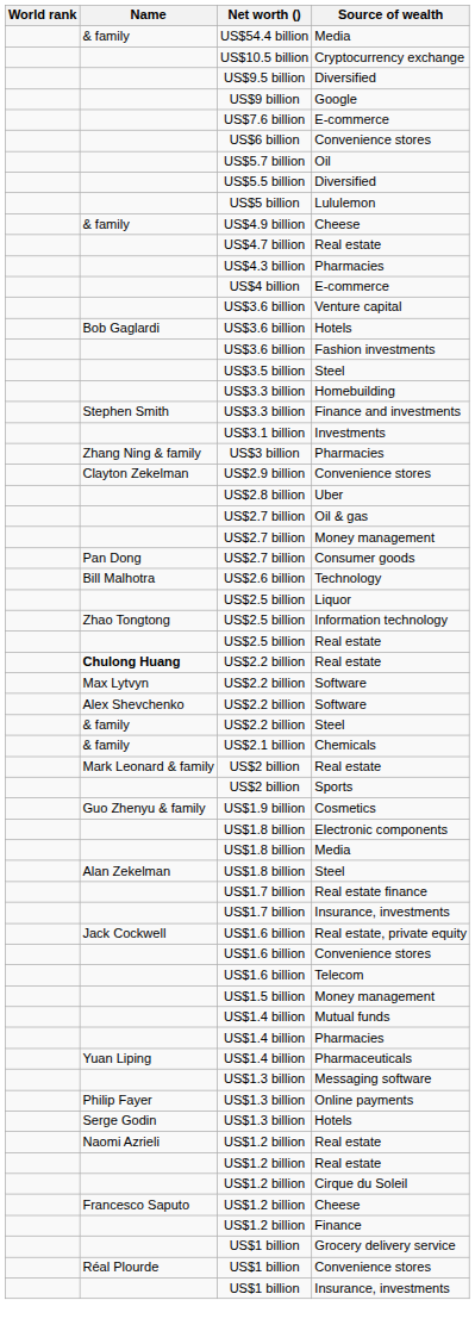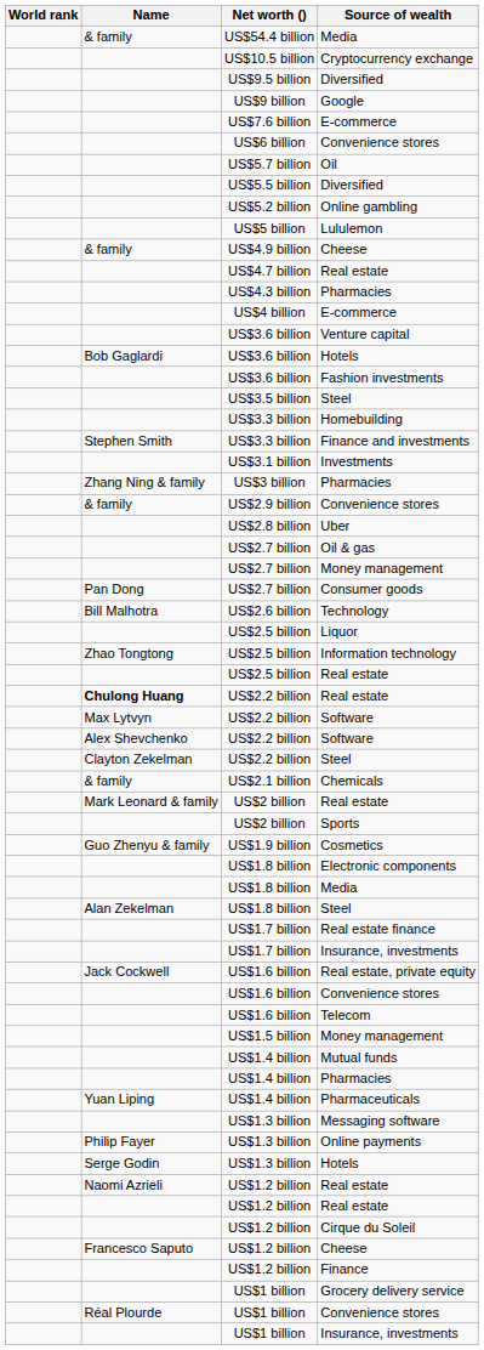 <table class="wikitable sortable" border="1">
 <tr>
 <th>World rank</th>
 <th>Name</th>
 <th>Net worth ()</th>
 <th>Source of wealth</th>
 </tr>
 <tr>
 <td align="center"></td>
 <td> & family</td>
 <td align="center">US$54.4 billion</td>
 <td>Media</td>
 </tr>
 <tr>
 <td align="center"></td>
 <td></td>
 <td align="center">US$10.5 billion</td>
 <td>Cryptocurrency exchange</td>
 </tr>
 <tr>
 <td align="center"></td>
 <td></td>
 <td align="center">US$9.5 billion</td>
 <td>Diversified</td>
 </tr>
 <tr>
 <td align="center"></td>
 <td></td>
 <td align="center">US$9 billion</td>
 <td>Google</td>
 </tr>
 <tr>
 <td align="center"></td>
 <td></td>
 <td align="center">US$7.6 billion</td>
 <td>E-commerce</td>
 </tr>
 <tr>
 <td align="center"></td>
 <td></td>
 <td align="center">US$6 billion</td>
 <td>Convenience stores</td>
 </tr>
 <tr>
 <td align="center"></td>
 <td></td>
 <td align="center">US$5.7 billion</td>
 <td>Oil</td>
 </tr>
 <tr>
 <td align="center"></td>
 <td></td>
 <td align="center">US$5.5 billion</td>
 <td>Diversified</td>
+</tr>
+<tr>
+<td align="center"></td>
+<td></td>
+<td align="center">US$5.2 billion</td>
+<td>Online gambling</td>
 </tr>
 <tr>
 <td align="center"></td>
 <td></td>
 <td align="center">US$5 billion</td>
 <td>Lululemon</td>
 </tr>
 <tr>
 <td align="center"></td>
 <td> & family</td>
 <td align="center">US$4.9 billion</td>
 <td>Cheese</td>
 </tr>
 <tr>
 <td align="center"></td>
 <td></td>
 <td align="center">US$4.7 billion</td>
 <td>Real estate</td>
 </tr>
 <tr>
 <td align="center"></td>
 <td></td>
 <td align="center">US$4.3 billion</td>
 <td>Pharmacies</td>
 </tr>
 <tr>
 <td align="center"></td>
 <td></td>
 <td align="center">US$4 billion</td>
 <td>E-commerce</td>
 </tr>
 <tr>
 <td align="center"></td>
 <td></td>
 <td align="center">US$3.6 billion</td>
 <td>Venture capital</td>
 </tr>
 <tr>
 <td align="center"></td>
 <td>Bob Gaglardi</td>
 <td align="center">US$3.6 billion</td>
 <td>Hotels</td>
 </tr>
 <tr>
 <td align="center"></td>
 <td></td>
 <td align="center">US$3.6 billion</td>
 <td>Fashion investments</td>
 </tr>
 <tr>
 <td align="center"></td>
 <td></td>
 <td align="center">US$3.5 billion</td>
 <td>Steel</td>
 </tr>
 <tr>
 <td align="center"></td>
 <td></td>
 <td align="center">US$3.3 billion</td>
 <td>Homebuilding</td>
 </tr>
 <tr>
 <td align="center"></td>
 <td>Stephen Smith</td>
 <td align="center">US$3.3 billion</td>
 <td>Finance and investments</td>
 </tr>
 <tr>
 <td align="center"></td>
 <td></td>
 <td align="center">US$3.1 billion</td>
 <td>Investments</td>
 </tr>
 <tr>
 <td align="center"></td>
 <td>Zhang Ning & family</td>
 <td align="center">US$3 billion</td>
 <td>Pharmacies</td>
 </tr>
 <tr>
 <td align="center"></td>
-<td>Clayton Zekelman</td>
+<td> & family</td>
 <td align="center">US$2.9 billion</td>
 <td>Convenience stores</td>
 </tr>
 <tr>
 <td align="center"></td>
 <td></td>
 <td align="center">US$2.8 billion</td>
 <td>Uber</td>
 </tr>
 <tr>
 <td align="center"></td>
 <td></td>
 <td align="center">US$2.7 billion</td>
 <td>Oil & gas</td>
 </tr>
 <tr>
 <td align="center"></td>
 <td></td>
 <td align="center">US$2.7 billion</td>
 <td>Money management</td>
 </tr>
 <tr>
 <td align="center"></td>
 <td>Pan Dong</td>
 <td align="center">US$2.7 billion</td>
 <td>Consumer goods</td>
 </tr>
 <tr>
 <td align="center"></td>
 <td>Bill Malhotra</td>
 <td align="center">US$2.6 billion</td>
 <td>Technology</td>
 </tr>
 <tr>
 <td align="center"></td>
 <td></td>
 <td align="center">US$2.5 billion</td>
 <td>Liquor</td>
 </tr>
 <tr>
 <td align="center"></td>
 <td>Zhao Tongtong</td>
 <td align="center">US$2.5 billion</td>
 <td>Information technology</td>
 </tr>
 <tr>
 <td align="center"></td>
 <td></td>
 <td align="center">US$2.5 billion</td>
 <td>Real estate</td>
 </tr>
 <tr>
 <td align="center"></td>
 <td><strong>Chulong Huang</strong></td>
 <td align="center">US$2.2 billion</td>
 <td>Real estate</td>
 </tr>
 <tr>
 <td align="center"></td>
 <td>Max Lytvyn</td>
 <td align="center">US$2.2 billion</td>
 <td>Software</td>
 </tr>
 <tr>
 <td align="center"></td>
 <td>Alex Shevchenko</td>
 <td align="center">US$2.2 billion</td>
 <td>Software</td>
 </tr>
 <tr>
 <td align="center"></td>
-<td> & family</td>
+<td>Clayton Zekelman</td>
 <td align="center">US$2.2 billion</td>
 <td>Steel</td>
 </tr>
 <tr>
 <td align="center"></td>
 <td> & family</td>
 <td align="center">US$2.1 billion</td>
 <td>Chemicals</td>
 </tr>
 <tr>
 <td align="center"></td>
 <td>Mark Leonard & family</td>
 <td align="center">US$2 billion</td>
 <td>Real estate</td>
 </tr>
 <tr>
 <td align="center"></td>
 <td></td>
 <td align="center">US$2 billion</td>
 <td>Sports</td>
 </tr>
 <tr>
 <td align="center"></td>
 <td>Guo Zhenyu & family</td>
 <td align="center">US$1.9 billion</td>
 <td>Cosmetics</td>
 </tr>
 <tr>
 <td align="center"></td>
 <td></td>
 <td align="center">US$1.8 billion</td>
 <td>Electronic components</td>
 </tr>
 <tr>
 <td align="center"></td>
 <td></td>
 <td align="center">US$1.8 billion</td>
 <td>Media</td>
 </tr>
 <tr>
 <td align="center"></td>
 <td>Alan Zekelman</td>
 <td align="center">US$1.8 billion</td>
 <td>Steel</td>
 </tr>
 <tr>
 <td align="center"></td>
 <td></td>
 <td align="center">US$1.7 billion</td>
 <td>Real estate finance</td>
 </tr>
 <tr>
 <td align="center"></td>
 <td></td>
 <td align="center">US$1.7 billion</td>
 <td>Insurance, investments</td>
 </tr>
 <tr>
 <td align="center"></td>
 <td>Jack Cockwell</td>
 <td align="center">US$1.6 billion</td>
 <td>Real estate, private equity</td>
 </tr>
 <tr>
 <td align="center"></td>
 <td></td>
 <td align="center">US$1.6 billion</td>
 <td>Convenience stores</td>
 </tr>
 <tr>
 <td align="center"></td>
 <td></td>
 <td align="center">US$1.6 billion</td>
 <td>Telecom</td>
 </tr>
 <tr>
 <td align="center"></td>
 <td></td>
 <td align="center">US$1.5 billion</td>
 <td>Money management</td>
 </tr>
 <tr>
 <td align="center"></td>
 <td></td>
 <td align="center">US$1.4 billion</td>
 <td>Mutual funds</td>
 </tr>
 <tr>
 <td align="center"></td>
 <td></td>
 <td align="center">US$1.4 billion</td>
 <td>Pharmacies</td>
 </tr>
 <tr>
 <td align="center"></td>
 <td>Yuan Liping</td>
 <td align="center">US$1.4 billion</td>
 <td>Pharmaceuticals</td>
 </tr>
 <tr>
 <td align="center"></td>
 <td></td>
 <td align="center">US$1.3 billion</td>
 <td>Messaging software</td>
 </tr>
 <tr>
 <td align="center"></td>
 <td>Philip Fayer</td>
 <td align="center">US$1.3 billion</td>
 <td>Online payments</td>
 </tr>
 <tr>
 <td align="center"></td>
 <td>Serge Godin</td>
 <td align="center">US$1.3 billion</td>
 <td>Hotels</td>
 </tr>
 <tr>
 <td align="center"></td>
 <td>Naomi Azrieli</td>
 <td align="center">US$1.2 billion</td>
 <td>Real estate</td>
 </tr>
 <tr>
 <td align="center"></td>
 <td></td>
 <td align="center">US$1.2 billion</td>
 <td>Real estate</td>
 </tr>
 <tr>
 <td align="center"></td>
 <td></td>
 <td align="center">US$1.2 billion</td>
 <td>Cirque du Soleil</td>
 </tr>
 <tr>
 <td align="center"></td>
 <td>Francesco Saputo</td>
 <td align="center">US$1.2 billion</td>
 <td>Cheese</td>
 </tr>
 <tr>
 <td align="center"></td>
 <td></td>
 <td align="center">US$1.2 billion</td>
 <td>Finance</td>
 </tr>
 <tr>
 <td align="center"></td>
 <td></td>
 <td align="center">US$1 billion</td>
 <td>Grocery delivery service</td>
 </tr>
 <tr>
 <td align="center"></td>
 <td>Réal Plourde</td>
 <td align="center">US$1 billion</td>
 <td>Convenience stores</td>
 </tr>
 <tr>
 <td align="center"></td>
 <td></td>
 <td align="center">US$1 billion</td>
 <td>Insurance, investments</td>
 </tr>
 </table>
